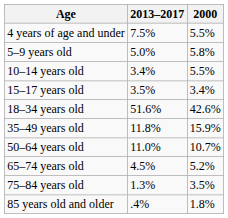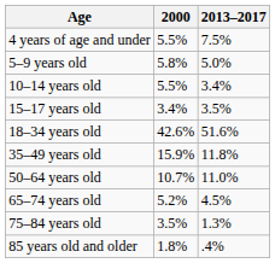 <table class="wikitable sortable mw-collapsible">
 <tr>
 <th>Age</th>
+<th>2000</th>
 <th>2013–2017</th>
-<th>2000</th>
 </tr>
 <tr>
 <td>4 years of age and under</td>
+<td>5.5%</td>
 <td>7.5%</td>
-<td>5.5%</td>
 </tr>
 <tr>
 <td>5–9 years old</td>
+<td>5.8%</td>
 <td>5.0%</td>
-<td>5.8%</td>
 </tr>
 <tr>
 <td>10–14 years old</td>
+<td>5.5%</td>
 <td>3.4%</td>
-<td>5.5%</td>
 </tr>
 <tr>
 <td>15–17 years old</td>
+<td>3.4%</td>
 <td>3.5%</td>
-<td>3.4%</td>
 </tr>
 <tr>
 <td>18–34 years old</td>
+<td>42.6%</td>
 <td>51.6%</td>
-<td>42.6%</td>
 </tr>
 <tr>
 <td>35–49 years old</td>
+<td>15.9%</td>
 <td>11.8%</td>
-<td>15.9%</td>
 </tr>
 <tr>
 <td>50–64 years old</td>
+<td>10.7%</td>
 <td>11.0%</td>
-<td>10.7%</td>
 </tr>
 <tr>
 <td>65–74 years old</td>
+<td>5.2%</td>
 <td>4.5%</td>
-<td>5.2%</td>
 </tr>
 <tr>
 <td>75–84 years old</td>
+<td>3.5%</td>
 <td>1.3%</td>
-<td>3.5%</td>
 </tr>
 <tr>
 <td>85 years old and older</td>
+<td>1.8%</td>
 <td>.4%</td>
-<td>1.8%</td>
 </tr>
 </table>
